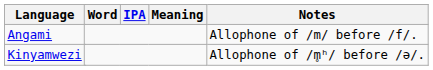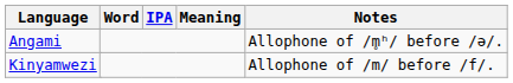 <table class="wikitable">
 <tr>
 <th colspan="2">Language</th>
 <th>Word</th>
 <th><a href='#'>IPA</a></th>
 <th>Meaning</th>
 <th>Notes</th>
 </tr>
 <tr>
 <td colspan=2><a href='#'>Angami</a></td>
 <td colspan=3 align=center></td>
-<td>Allophone of /m/ before /f/.</td>
+<td>Allophone of /m̥ʰ/ before /ə/.</td>
 </tr>
 <tr>
 <td colspan=2><a href='#'>Kinyamwezi</a></td>
 <td colspan=3 align=center></td>
-<td>Allophone of /m̥ʰ/ before /ə/.</td>
+<td>Allophone of /m/ before /f/.</td>
 </tr>
 </table>
